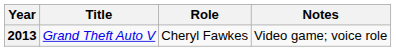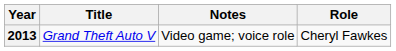 <table class="wikitable plainrowheaders sortable" style="margin-right: 0;">
 <tr>
 <th scope="row">Year</th>
 <th>Title</th>
+<th>Notes</th>
 <th>Role</th>
-<th>Notes</th>
 </tr>
 <tr>
 <th>2013</th>
 <td><em><a href='#'>Grand Theft Auto V</a></em></td>
+<td>Video game; voice role</td>
 <td>Cheryl Fawkes</td>
-<td>Video game; voice role</td>
 </tr>
 </table>
